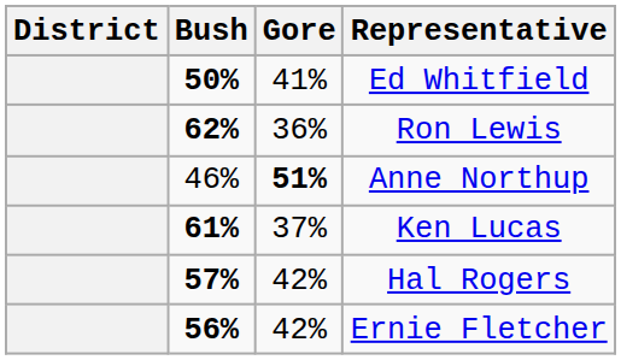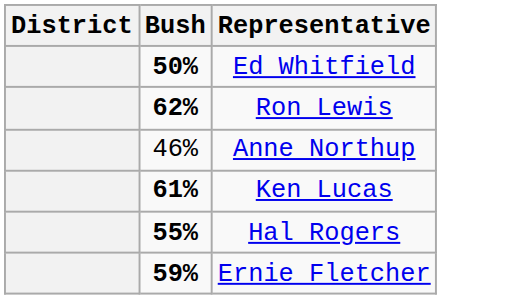 <table class=wikitable>
 <tr>
 <th>District</th>
 <th>Bush</th>
-<th>Gore</th>
 <th>Representative</th>
 </tr>
 <tr align=center>
 <th></th>
 <td><strong>50%</strong></td>
-<td>41%</td>
 <td><a href='#'>Ed Whitfield</a></td>
 </tr>
 <tr align=center>
 <th></th>
 <td><strong>62%</strong></td>
-<td>36%</td>
 <td><a href='#'>Ron Lewis</a></td>
 </tr>
 <tr align=center>
 <th></th>
 <td>46%</td>
-<td><strong>51%</strong></td>
 <td><a href='#'>Anne Northup</a></td>
 </tr>
 <tr align=center>
 <th></th>
 <td><strong>61%</strong></td>
-<td>37%</td>
 <td><a href='#'>Ken Lucas</a></td>
 </tr>
 <tr align=center>
 <th></th>
-<td><strong>57%</strong></td>
-<td>42%</td>
+<td><strong>55%</strong></td>
 <td><a href='#'>Hal Rogers</a></td>
 </tr>
 <tr align=center>
 <th></th>
-<td><strong>56%</strong></td>
-<td>42%</td>
+<td><strong>59%</strong></td>
 <td><a href='#'>Ernie Fletcher</a></td>
 </tr>
 </table>
